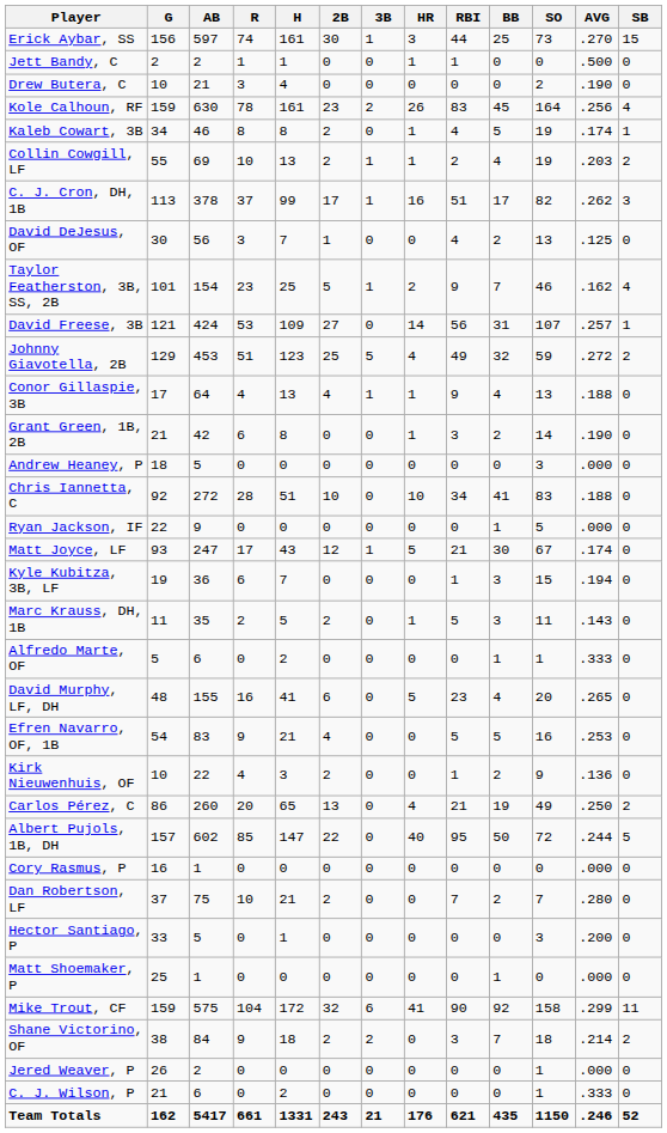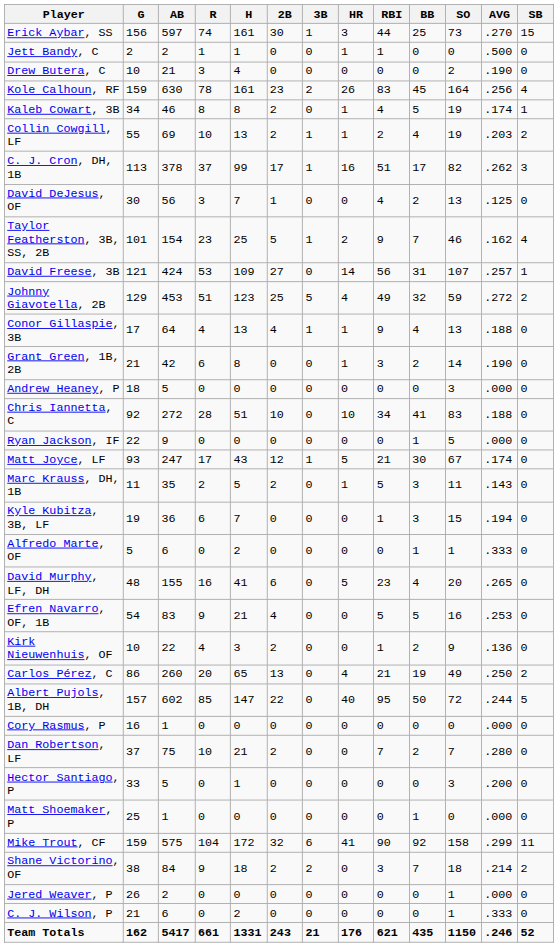 <table class="wikitable sortable">
 <tr>
 <th bgcolor="#DDDDFF" width="20%">Player</th>
 <th bgcolor="#DDDDFF" width="6%">G</th>
 <th bgcolor="#DDDDFF" width="6%">AB</th>
 <th bgcolor="#DDDDFF" width="6%">R</th>
 <th bgcolor="#DDDDFF" width="6%">H</th>
 <th bgcolor="#DDDDFF" width="6%">2B</th>
 <th bgcolor="#DDDDFF" width="6%">3B</th>
 <th bgcolor="#DDDDFF" width="6%">HR</th>
 <th bgcolor="#DDDDFF" width="6%">RBI</th>
 <th bgcolor="#DDDDFF" width="6%">BB</th>
 <th bgcolor="#DDDDFF" width="6%">SO</th>
 <th bgcolor="#DDDDFF" width="6%">AVG</th>
 <th bgcolor="#DDDDFF" width="6%">SB</th>
 </tr>
 <tr>
 <td><a href='#'>Erick Aybar</a>, SS</td>
 <td>156</td>
 <td>597</td>
 <td>74</td>
 <td>161</td>
 <td>30</td>
 <td>1</td>
 <td>3</td>
 <td>44</td>
 <td>25</td>
 <td>73</td>
 <td>.270</td>
 <td>15</td>
 </tr>
 <tr>
 <td><a href='#'>Jett Bandy</a>, C</td>
 <td>2</td>
 <td>2</td>
 <td>1</td>
 <td>1</td>
 <td>0</td>
 <td>0</td>
 <td>1</td>
 <td>1</td>
 <td>0</td>
 <td>0</td>
 <td>.500</td>
 <td>0</td>
 </tr>
 <tr>
 <td><a href='#'>Drew Butera</a>, C</td>
 <td>10</td>
 <td>21</td>
 <td>3</td>
 <td>4</td>
 <td>0</td>
 <td>0</td>
 <td>0</td>
 <td>0</td>
 <td>0</td>
 <td>2</td>
 <td>.190</td>
 <td>0</td>
 </tr>
 <tr>
 <td><a href='#'>Kole Calhoun</a>, RF</td>
 <td>159</td>
 <td>630</td>
 <td>78</td>
 <td>161</td>
 <td>23</td>
 <td>2</td>
 <td>26</td>
 <td>83</td>
 <td>45</td>
 <td>164</td>
 <td>.256</td>
 <td>4</td>
 </tr>
 <tr>
 <td><a href='#'>Kaleb Cowart</a>, 3B</td>
 <td>34</td>
 <td>46</td>
 <td>8</td>
 <td>8</td>
 <td>2</td>
 <td>0</td>
 <td>1</td>
 <td>4</td>
 <td>5</td>
 <td>19</td>
 <td>.174</td>
 <td>1</td>
 </tr>
 <tr>
 <td><a href='#'>Collin Cowgill</a>, LF</td>
 <td>55</td>
 <td>69</td>
 <td>10</td>
 <td>13</td>
 <td>2</td>
 <td>1</td>
 <td>1</td>
 <td>2</td>
 <td>4</td>
 <td>19</td>
 <td>.203</td>
 <td>2</td>
 </tr>
 <tr>
 <td><a href='#'>C. J. Cron</a>, DH, 1B</td>
 <td>113</td>
 <td>378</td>
 <td>37</td>
 <td>99</td>
 <td>17</td>
 <td>1</td>
 <td>16</td>
 <td>51</td>
 <td>17</td>
 <td>82</td>
 <td>.262</td>
 <td>3</td>
 </tr>
 <tr>
 <td><a href='#'>David DeJesus</a>, OF</td>
 <td>30</td>
 <td>56</td>
 <td>3</td>
 <td>7</td>
 <td>1</td>
 <td>0</td>
 <td>0</td>
 <td>4</td>
 <td>2</td>
 <td>13</td>
 <td>.125</td>
 <td>0</td>
 </tr>
 <tr>
 <td><a href='#'>Taylor Featherston</a>, 3B, SS, 2B</td>
 <td>101</td>
 <td>154</td>
 <td>23</td>
 <td>25</td>
 <td>5</td>
 <td>1</td>
 <td>2</td>
 <td>9</td>
 <td>7</td>
 <td>46</td>
 <td>.162</td>
 <td>4</td>
 </tr>
 <tr>
 <td><a href='#'>David Freese</a>, 3B</td>
 <td>121</td>
 <td>424</td>
 <td>53</td>
 <td>109</td>
 <td>27</td>
 <td>0</td>
 <td>14</td>
 <td>56</td>
 <td>31</td>
 <td>107</td>
 <td>.257</td>
 <td>1</td>
 </tr>
 <tr>
 <td><a href='#'>Johnny Giavotella</a>, 2B</td>
 <td>129</td>
 <td>453</td>
 <td>51</td>
 <td>123</td>
 <td>25</td>
 <td>5</td>
 <td>4</td>
 <td>49</td>
 <td>32</td>
 <td>59</td>
 <td>.272</td>
 <td>2</td>
 </tr>
 <tr>
 <td><a href='#'>Conor Gillaspie</a>, 3B</td>
 <td>17</td>
 <td>64</td>
 <td>4</td>
 <td>13</td>
 <td>4</td>
 <td>1</td>
 <td>1</td>
 <td>9</td>
 <td>4</td>
 <td>13</td>
 <td>.188</td>
 <td>0</td>
 </tr>
 <tr>
 <td><a href='#'>Grant Green</a>, 1B, 2B</td>
 <td>21</td>
 <td>42</td>
 <td>6</td>
 <td>8</td>
 <td>0</td>
 <td>0</td>
 <td>1</td>
 <td>3</td>
 <td>2</td>
 <td>14</td>
 <td>.190</td>
 <td>0</td>
 </tr>
 <tr>
 <td><a href='#'>Andrew Heaney</a>, P</td>
 <td>18</td>
 <td>5</td>
 <td>0</td>
 <td>0</td>
 <td>0</td>
 <td>0</td>
 <td>0</td>
 <td>0</td>
 <td>0</td>
 <td>3</td>
 <td>.000</td>
 <td>0</td>
 </tr>
 <tr>
 <td><a href='#'>Chris Iannetta</a>, C</td>
 <td>92</td>
 <td>272</td>
 <td>28</td>
 <td>51</td>
 <td>10</td>
 <td>0</td>
 <td>10</td>
 <td>34</td>
 <td>41</td>
 <td>83</td>
 <td>.188</td>
 <td>0</td>
 </tr>
 <tr>
 <td><a href='#'>Ryan Jackson</a>, IF</td>
 <td>22</td>
 <td>9</td>
 <td>0</td>
 <td>0</td>
 <td>0</td>
 <td>0</td>
 <td>0</td>
 <td>0</td>
 <td>1</td>
 <td>5</td>
 <td>.000</td>
 <td>0</td>
 </tr>
 <tr>
 <td><a href='#'>Matt Joyce</a>, LF</td>
 <td>93</td>
 <td>247</td>
 <td>17</td>
 <td>43</td>
 <td>12</td>
 <td>1</td>
 <td>5</td>
 <td>21</td>
 <td>30</td>
 <td>67</td>
 <td>.174</td>
 <td>0</td>
 </tr>
 <tr>
+<td><a href='#'>Marc Krauss</a>, DH, 1B</td>
+<td>11</td>
+<td>35</td>
+<td>2</td>
+<td>5</td>
+<td>2</td>
+<td>0</td>
+<td>1</td>
+<td>5</td>
+<td>3</td>
+<td>11</td>
+<td>.143</td>
+<td>0</td>
+</tr>
+<tr>
 <td><a href='#'>Kyle Kubitza</a>, 3B, LF</td>
 <td>19</td>
 <td>36</td>
 <td>6</td>
 <td>7</td>
 <td>0</td>
 <td>0</td>
 <td>0</td>
 <td>1</td>
 <td>3</td>
 <td>15</td>
 <td>.194</td>
-<td>0</td>
-</tr>
-<tr>
-<td><a href='#'>Marc Krauss</a>, DH, 1B</td>
-<td>11</td>
-<td>35</td>
-<td>2</td>
-<td>5</td>
-<td>2</td>
-<td>0</td>
-<td>1</td>
-<td>5</td>
-<td>3</td>
-<td>11</td>
-<td>.143</td>
 <td>0</td>
 </tr>
 <tr>
 <td><a href='#'>Alfredo Marte</a>, OF</td>
 <td>5</td>
 <td>6</td>
 <td>0</td>
 <td>2</td>
 <td>0</td>
 <td>0</td>
 <td>0</td>
 <td>0</td>
 <td>1</td>
 <td>1</td>
 <td>.333</td>
 <td>0</td>
 </tr>
 <tr>
 <td><a href='#'>David Murphy</a>, LF, DH</td>
 <td>48</td>
 <td>155</td>
 <td>16</td>
 <td>41</td>
 <td>6</td>
 <td>0</td>
 <td>5</td>
 <td>23</td>
 <td>4</td>
 <td>20</td>
 <td>.265</td>
 <td>0</td>
 </tr>
 <tr>
 <td><a href='#'>Efren Navarro</a>, OF, 1B</td>
 <td>54</td>
 <td>83</td>
 <td>9</td>
 <td>21</td>
 <td>4</td>
 <td>0</td>
 <td>0</td>
 <td>5</td>
 <td>5</td>
 <td>16</td>
 <td>.253</td>
 <td>0</td>
 </tr>
 <tr>
 <td><a href='#'>Kirk Nieuwenhuis</a>, OF</td>
 <td>10</td>
 <td>22</td>
 <td>4</td>
 <td>3</td>
 <td>2</td>
 <td>0</td>
 <td>0</td>
 <td>1</td>
 <td>2</td>
 <td>9</td>
 <td>.136</td>
 <td>0</td>
 </tr>
 <tr>
 <td><a href='#'>Carlos Pérez</a>, C</td>
 <td>86</td>
 <td>260</td>
 <td>20</td>
 <td>65</td>
 <td>13</td>
 <td>0</td>
 <td>4</td>
 <td>21</td>
 <td>19</td>
 <td>49</td>
 <td>.250</td>
 <td>2</td>
 </tr>
 <tr>
 <td><a href='#'>Albert Pujols</a>, 1B, DH</td>
 <td>157</td>
 <td>602</td>
 <td>85</td>
 <td>147</td>
 <td>22</td>
 <td>0</td>
 <td>40</td>
 <td>95</td>
 <td>50</td>
 <td>72</td>
 <td>.244</td>
 <td>5</td>
 </tr>
 <tr>
 <td><a href='#'>Cory Rasmus</a>, P</td>
 <td>16</td>
 <td>1</td>
 <td>0</td>
 <td>0</td>
 <td>0</td>
 <td>0</td>
 <td>0</td>
 <td>0</td>
 <td>0</td>
 <td>0</td>
 <td>.000</td>
 <td>0</td>
 </tr>
 <tr>
 <td><a href='#'>Dan Robertson</a>, LF</td>
 <td>37</td>
 <td>75</td>
 <td>10</td>
 <td>21</td>
 <td>2</td>
 <td>0</td>
 <td>0</td>
 <td>7</td>
 <td>2</td>
 <td>7</td>
 <td>.280</td>
 <td>0</td>
 </tr>
 <tr>
 <td><a href='#'>Hector Santiago</a>, P</td>
 <td>33</td>
 <td>5</td>
 <td>0</td>
 <td>1</td>
 <td>0</td>
 <td>0</td>
 <td>0</td>
 <td>0</td>
 <td>0</td>
 <td>3</td>
 <td>.200</td>
 <td>0</td>
 </tr>
 <tr>
 <td><a href='#'>Matt Shoemaker</a>, P</td>
 <td>25</td>
 <td>1</td>
 <td>0</td>
 <td>0</td>
 <td>0</td>
 <td>0</td>
 <td>0</td>
 <td>0</td>
 <td>1</td>
 <td>0</td>
 <td>.000</td>
 <td>0</td>
 </tr>
 <tr>
 <td><a href='#'>Mike Trout</a>, CF</td>
 <td>159</td>
 <td>575</td>
 <td>104</td>
 <td>172</td>
 <td>32</td>
 <td>6</td>
 <td>41</td>
 <td>90</td>
 <td>92</td>
 <td>158</td>
 <td>.299</td>
 <td>11</td>
 </tr>
 <tr>
 <td><a href='#'>Shane Victorino</a>, OF</td>
 <td>38</td>
 <td>84</td>
 <td>9</td>
 <td>18</td>
 <td>2</td>
 <td>2</td>
 <td>0</td>
 <td>3</td>
 <td>7</td>
 <td>18</td>
 <td>.214</td>
 <td>2</td>
 </tr>
 <tr>
 <td><a href='#'>Jered Weaver</a>, P</td>
 <td>26</td>
 <td>2</td>
 <td>0</td>
 <td>0</td>
 <td>0</td>
 <td>0</td>
 <td>0</td>
 <td>0</td>
 <td>0</td>
 <td>1</td>
 <td>.000</td>
 <td>0</td>
 </tr>
 <tr>
 <td><a href='#'>C. J. Wilson</a>, P</td>
 <td>21</td>
 <td>6</td>
 <td>0</td>
 <td>2</td>
 <td>0</td>
 <td>0</td>
 <td>0</td>
 <td>0</td>
 <td>0</td>
 <td>1</td>
 <td>.333</td>
 <td>0</td>
 </tr>
 <tr>
 <td><strong>Team Totals</strong></td>
 <td><strong>162</strong></td>
 <td><strong>5417</strong></td>
 <td><strong>661</strong></td>
 <td><strong>1331</strong></td>
 <td><strong>243</strong></td>
 <td><strong>21</strong></td>
 <td><strong>176</strong></td>
 <td><strong>621</strong></td>
 <td><strong>435</strong></td>
 <td><strong>1150</strong></td>
 <td><strong>.246</strong></td>
 <td><strong>52</strong></td>
 </tr>
 </table>
